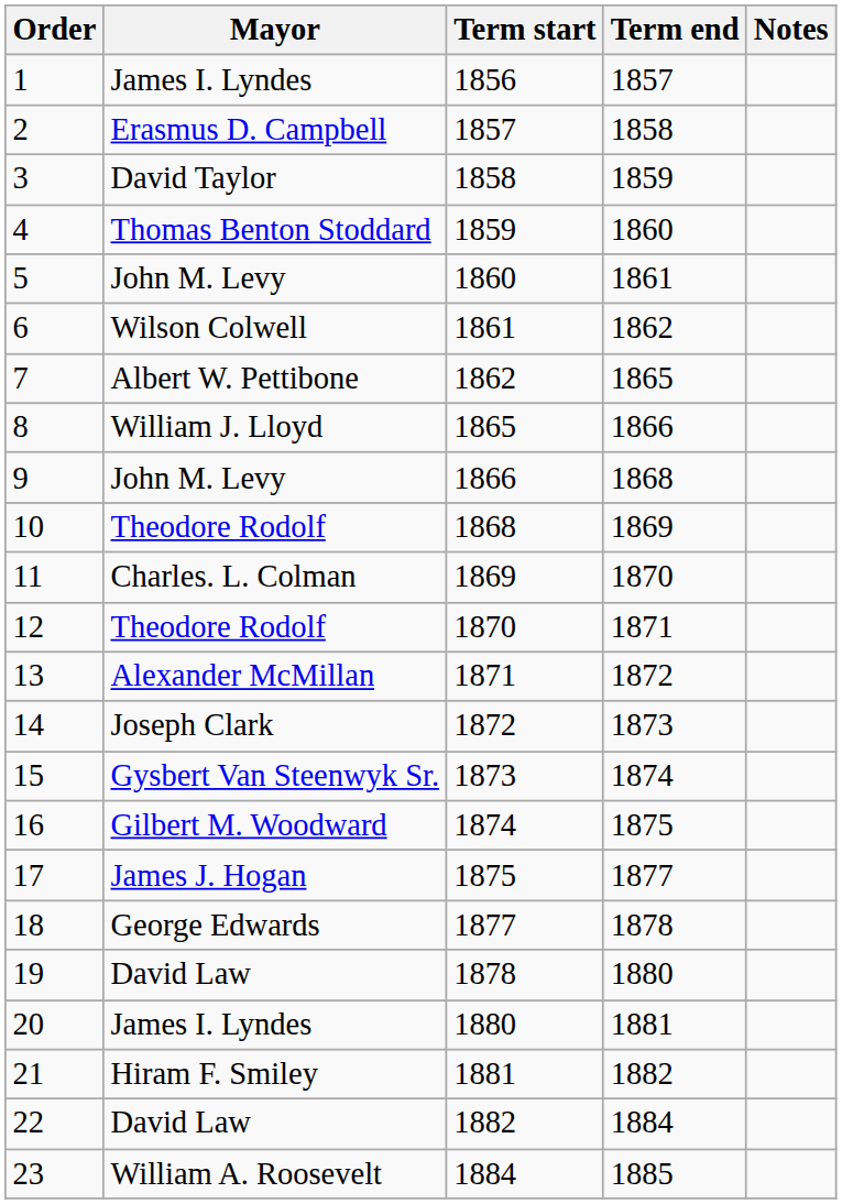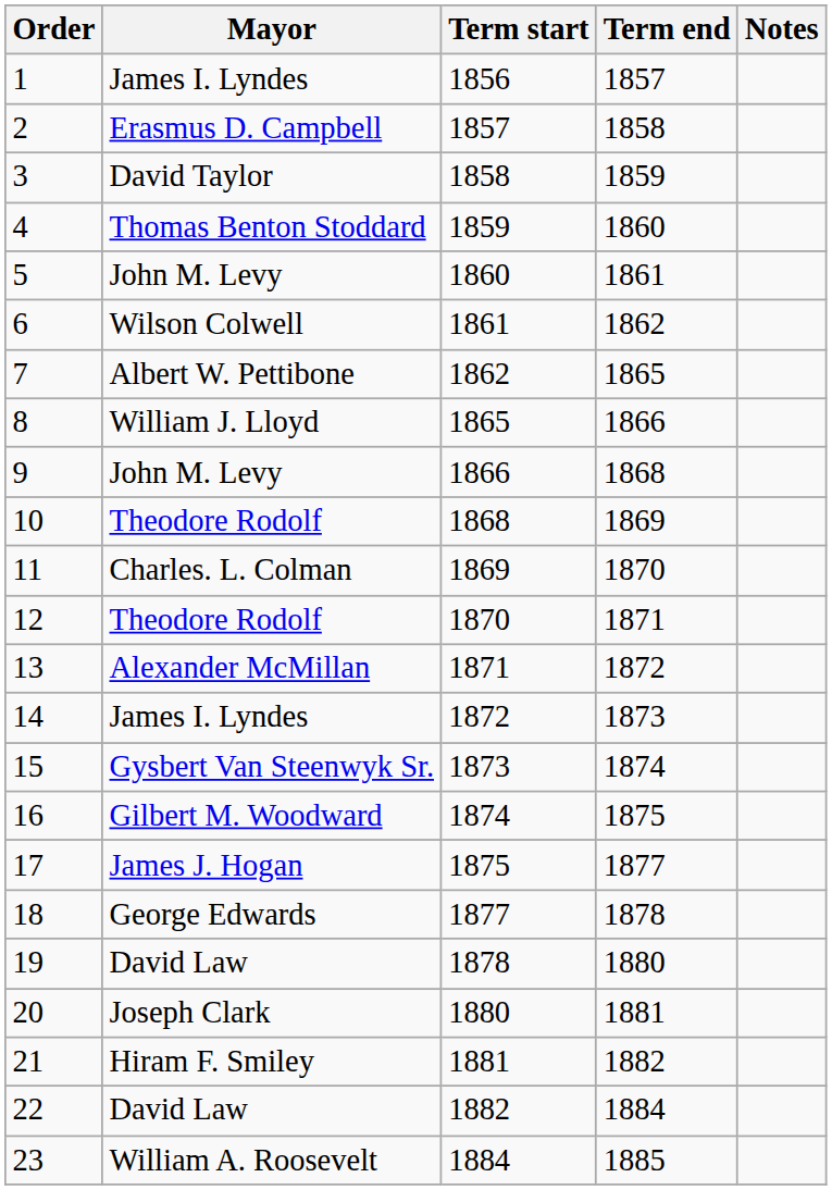 <table class="wikitable">
 <tr>
 <th>Order</th>
 <th>Mayor</th>
 <th>Term start</th>
 <th>Term end</th>
 <th>Notes</th>
 </tr>
 <tr>
 <td>1</td>
 <td>James I. Lyndes</td>
 <td>1856</td>
 <td>1857</td>
 <td></td>
 </tr>
 <tr>
 <td>2</td>
 <td><a href='#'>Erasmus D. Campbell</a></td>
 <td>1857</td>
 <td>1858</td>
 <td></td>
 </tr>
 <tr>
 <td>3</td>
 <td>David Taylor</td>
 <td>1858</td>
 <td>1859</td>
 <td></td>
 </tr>
 <tr>
 <td>4</td>
 <td><a href='#'>Thomas Benton Stoddard</a></td>
 <td>1859</td>
 <td>1860</td>
 <td></td>
 </tr>
 <tr>
 <td>5</td>
 <td>John M. Levy</td>
 <td>1860</td>
 <td>1861</td>
 <td></td>
 </tr>
 <tr>
 <td>6</td>
 <td>Wilson Colwell</td>
 <td>1861</td>
 <td>1862</td>
 <td></td>
 </tr>
 <tr>
 <td>7</td>
 <td>Albert W. Pettibone</td>
 <td>1862</td>
 <td>1865</td>
 <td></td>
 </tr>
 <tr>
 <td>8</td>
 <td>William J. Lloyd</td>
 <td>1865</td>
 <td>1866</td>
 <td></td>
 </tr>
 <tr>
 <td>9</td>
 <td>John M. Levy</td>
 <td>1866</td>
 <td>1868</td>
 <td></td>
 </tr>
 <tr>
 <td>10</td>
 <td><a href='#'>Theodore Rodolf</a></td>
 <td>1868</td>
 <td>1869</td>
 <td></td>
 </tr>
 <tr>
 <td>11</td>
 <td>Charles. L. Colman</td>
 <td>1869</td>
 <td>1870</td>
 <td></td>
 </tr>
 <tr>
 <td>12</td>
 <td><a href='#'>Theodore Rodolf</a></td>
 <td>1870</td>
 <td>1871</td>
 <td></td>
 </tr>
 <tr>
 <td>13</td>
 <td><a href='#'>Alexander McMillan</a></td>
 <td>1871</td>
 <td>1872</td>
 <td></td>
 </tr>
 <tr>
 <td>14</td>
-<td>Joseph Clark</td>
+<td>James I. Lyndes</td>
 <td>1872</td>
 <td>1873</td>
 <td></td>
 </tr>
 <tr>
 <td>15</td>
 <td><a href='#'>Gysbert Van Steenwyk Sr.</a></td>
 <td>1873</td>
 <td>1874</td>
 <td></td>
 </tr>
 <tr>
 <td>16</td>
 <td><a href='#'>Gilbert M. Woodward</a></td>
 <td>1874</td>
 <td>1875</td>
 <td></td>
 </tr>
 <tr>
 <td>17</td>
 <td><a href='#'>James J. Hogan</a></td>
 <td>1875</td>
 <td>1877</td>
 <td></td>
 </tr>
 <tr>
 <td>18</td>
 <td>George Edwards</td>
 <td>1877</td>
 <td>1878</td>
 <td></td>
 </tr>
 <tr>
 <td>19</td>
 <td>David Law</td>
 <td>1878</td>
 <td>1880</td>
 <td></td>
 </tr>
 <tr>
 <td>20</td>
-<td>James I. Lyndes</td>
+<td>Joseph Clark</td>
 <td>1880</td>
 <td>1881</td>
 <td></td>
 </tr>
 <tr>
 <td>21</td>
 <td>Hiram F. Smiley</td>
 <td>1881</td>
 <td>1882</td>
 <td></td>
 </tr>
 <tr>
 <td>22</td>
 <td>David Law</td>
 <td>1882</td>
 <td>1884</td>
 <td></td>
 </tr>
 <tr>
 <td>23</td>
 <td>William A. Roosevelt</td>
 <td>1884</td>
 <td>1885</td>
 <td></td>
 </tr>
 </table>
